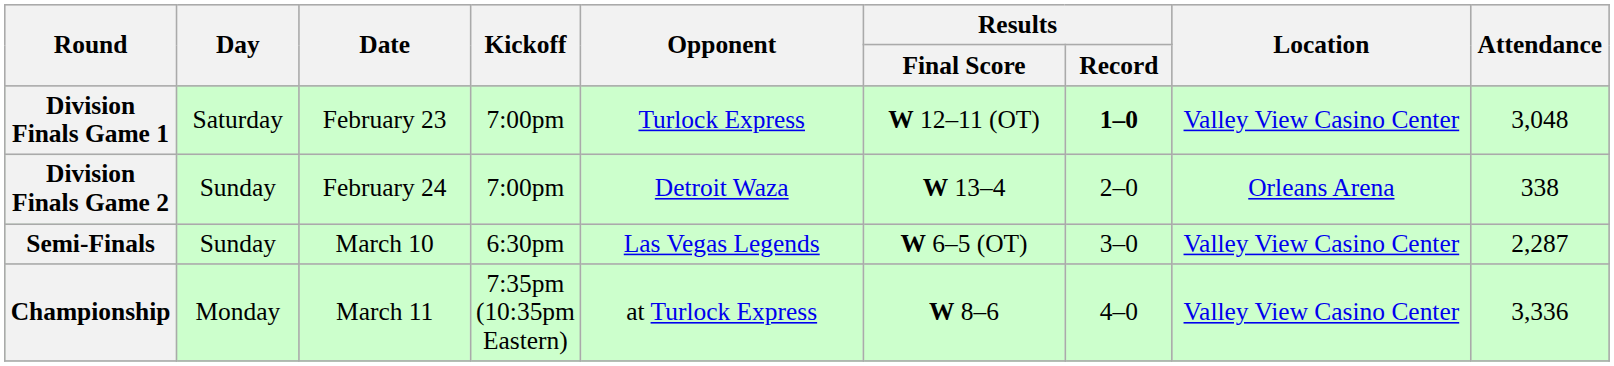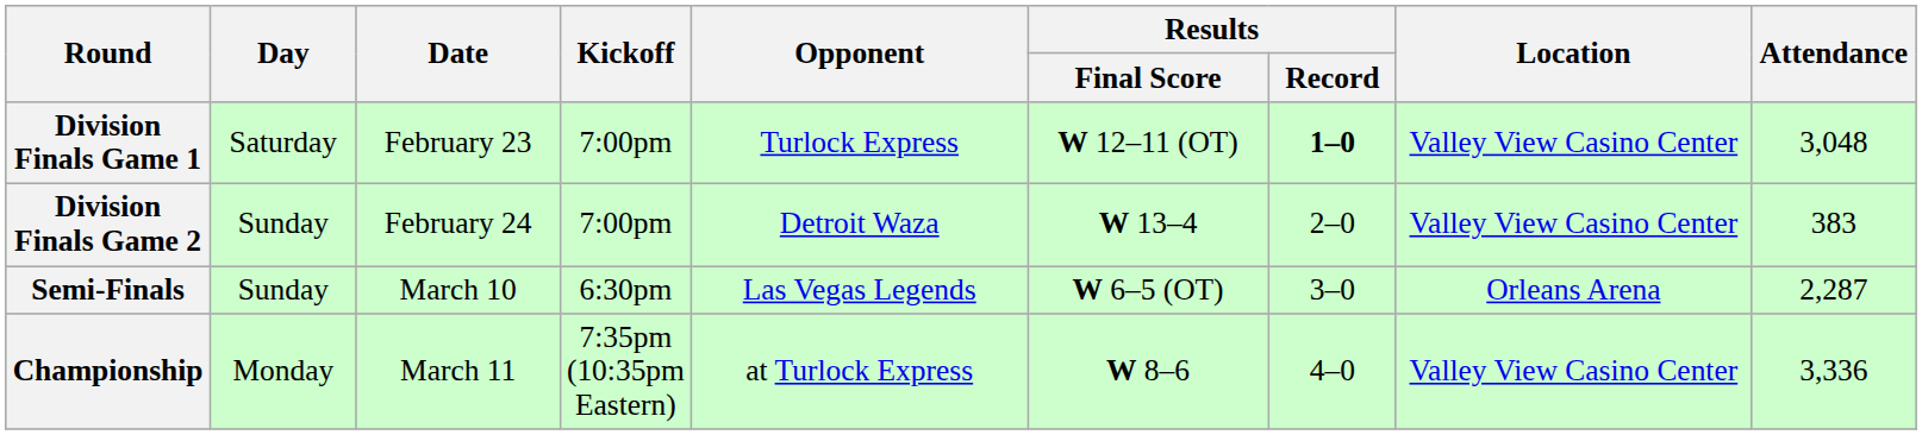 <table class="wikitable">
 <tr>
 <th rowspan="2" width="100">Round</th>
 <th rowspan="2" width="70">Day</th>
 <th rowspan="2" width="100">Date</th>
 <th rowspan="2" width="60">Kickoff</th>
 <th rowspan="2" width="170">Opponent</th>
 <th colspan="2" width="180">Results</th>
 <th rowspan="2" width="180">Location</th>
 <th rowspan="2" width="80">Attendance</th>
 </tr>
 <tr>
 <th width="120">Final Score</th>
 <th width="60">Record</th>
 </tr>
 <tr align="center" bgcolor="#CCFFCC">
 <th>Division Finals Game 1</th>
 <td>Saturday</td>
 <td>February 23</td>
 <td>7:00pm</td>
 <td><a href='#'>Turlock Express</a></td>
 <td><strong>W</strong> 12–11 (OT)</td>
 <td><strong>1–0</strong></td>
 <td><a href='#'>Valley View Casino Center</a></td>
 <td>3,048</td>
 </tr>
 <tr align="center" bgcolor="#CCFFCC">
 <th>Division Finals Game 2</th>
 <td>Sunday</td>
 <td>February 24</td>
 <td>7:00pm</td>
 <td><a href='#'>Detroit Waza</a></td>
 <td><strong>W</strong> 13–4</td>
 <td>2–0</td>
-<td><a href='#'>Orleans Arena</a></td>
-<td>338</td>
+<td><a href='#'>Valley View Casino Center</a></td>
+<td>383</td>
 </tr>
 <tr align="center" bgcolor="#CCFFCC">
 <th>Semi-Finals</th>
 <td>Sunday</td>
 <td>March 10</td>
 <td>6:30pm</td>
 <td><a href='#'>Las Vegas Legends</a></td>
 <td><strong>W</strong> 6–5 (OT)</td>
 <td>3–0</td>
-<td><a href='#'>Valley View Casino Center</a></td>
+<td><a href='#'>Orleans Arena</a></td>
 <td>2,287</td>
 </tr>
 <tr align="center" bgcolor="#CCFFCC">
 <th>Championship</th>
 <td>Monday</td>
 <td>March 11</td>
 <td>7:35pm<br>(10:35pm Eastern)</td>
 <td>at <a href='#'>Turlock Express</a></td>
 <td><strong>W</strong> 8–6</td>
 <td>4–0</td>
 <td><a href='#'>Valley View Casino Center</a></td>
 <td>3,336</td>
 </tr>
 </table>
